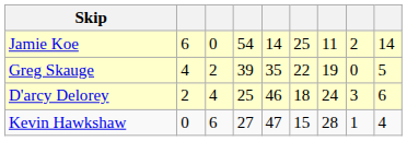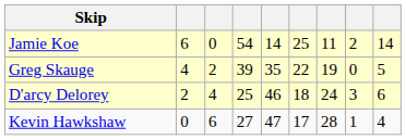 <table class=wikitable>
 <tr>
 <th width=160>Skip</th>
 <th width=20></th>
 <th width=20></th>
 <th width=20></th>
 <th width=20></th>
 <th width=20></th>
 <th width=20></th>
 <th width=20></th>
 <th width=20></th>
 </tr>
 <tr bgcolor="#ffffcc">
 <td><a href='#'>Jamie Koe</a></td>
 <td>6</td>
 <td>0</td>
 <td>54</td>
 <td>14</td>
 <td>25</td>
 <td>11</td>
 <td>2</td>
 <td>14</td>
 </tr>
 <tr bgcolor="#ffffcc">
 <td><a href='#'>Greg Skauge</a></td>
 <td>4</td>
 <td>2</td>
 <td>39</td>
 <td>35</td>
 <td>22</td>
 <td>19</td>
 <td>0</td>
 <td>5</td>
 </tr>
 <tr bgcolor="#ffffcc">
 <td><a href='#'>D'arcy Delorey</a></td>
 <td>2</td>
 <td>4</td>
 <td>25</td>
 <td>46</td>
 <td>18</td>
 <td>24</td>
 <td>3</td>
 <td>6</td>
 </tr>
 <tr>
 <td><a href='#'>Kevin Hawkshaw</a></td>
 <td>0</td>
 <td>6</td>
 <td>27</td>
 <td>47</td>
-<td>15</td>
+<td>17</td>
 <td>28</td>
 <td>1</td>
 <td>4</td>
 </tr>
 </table>
